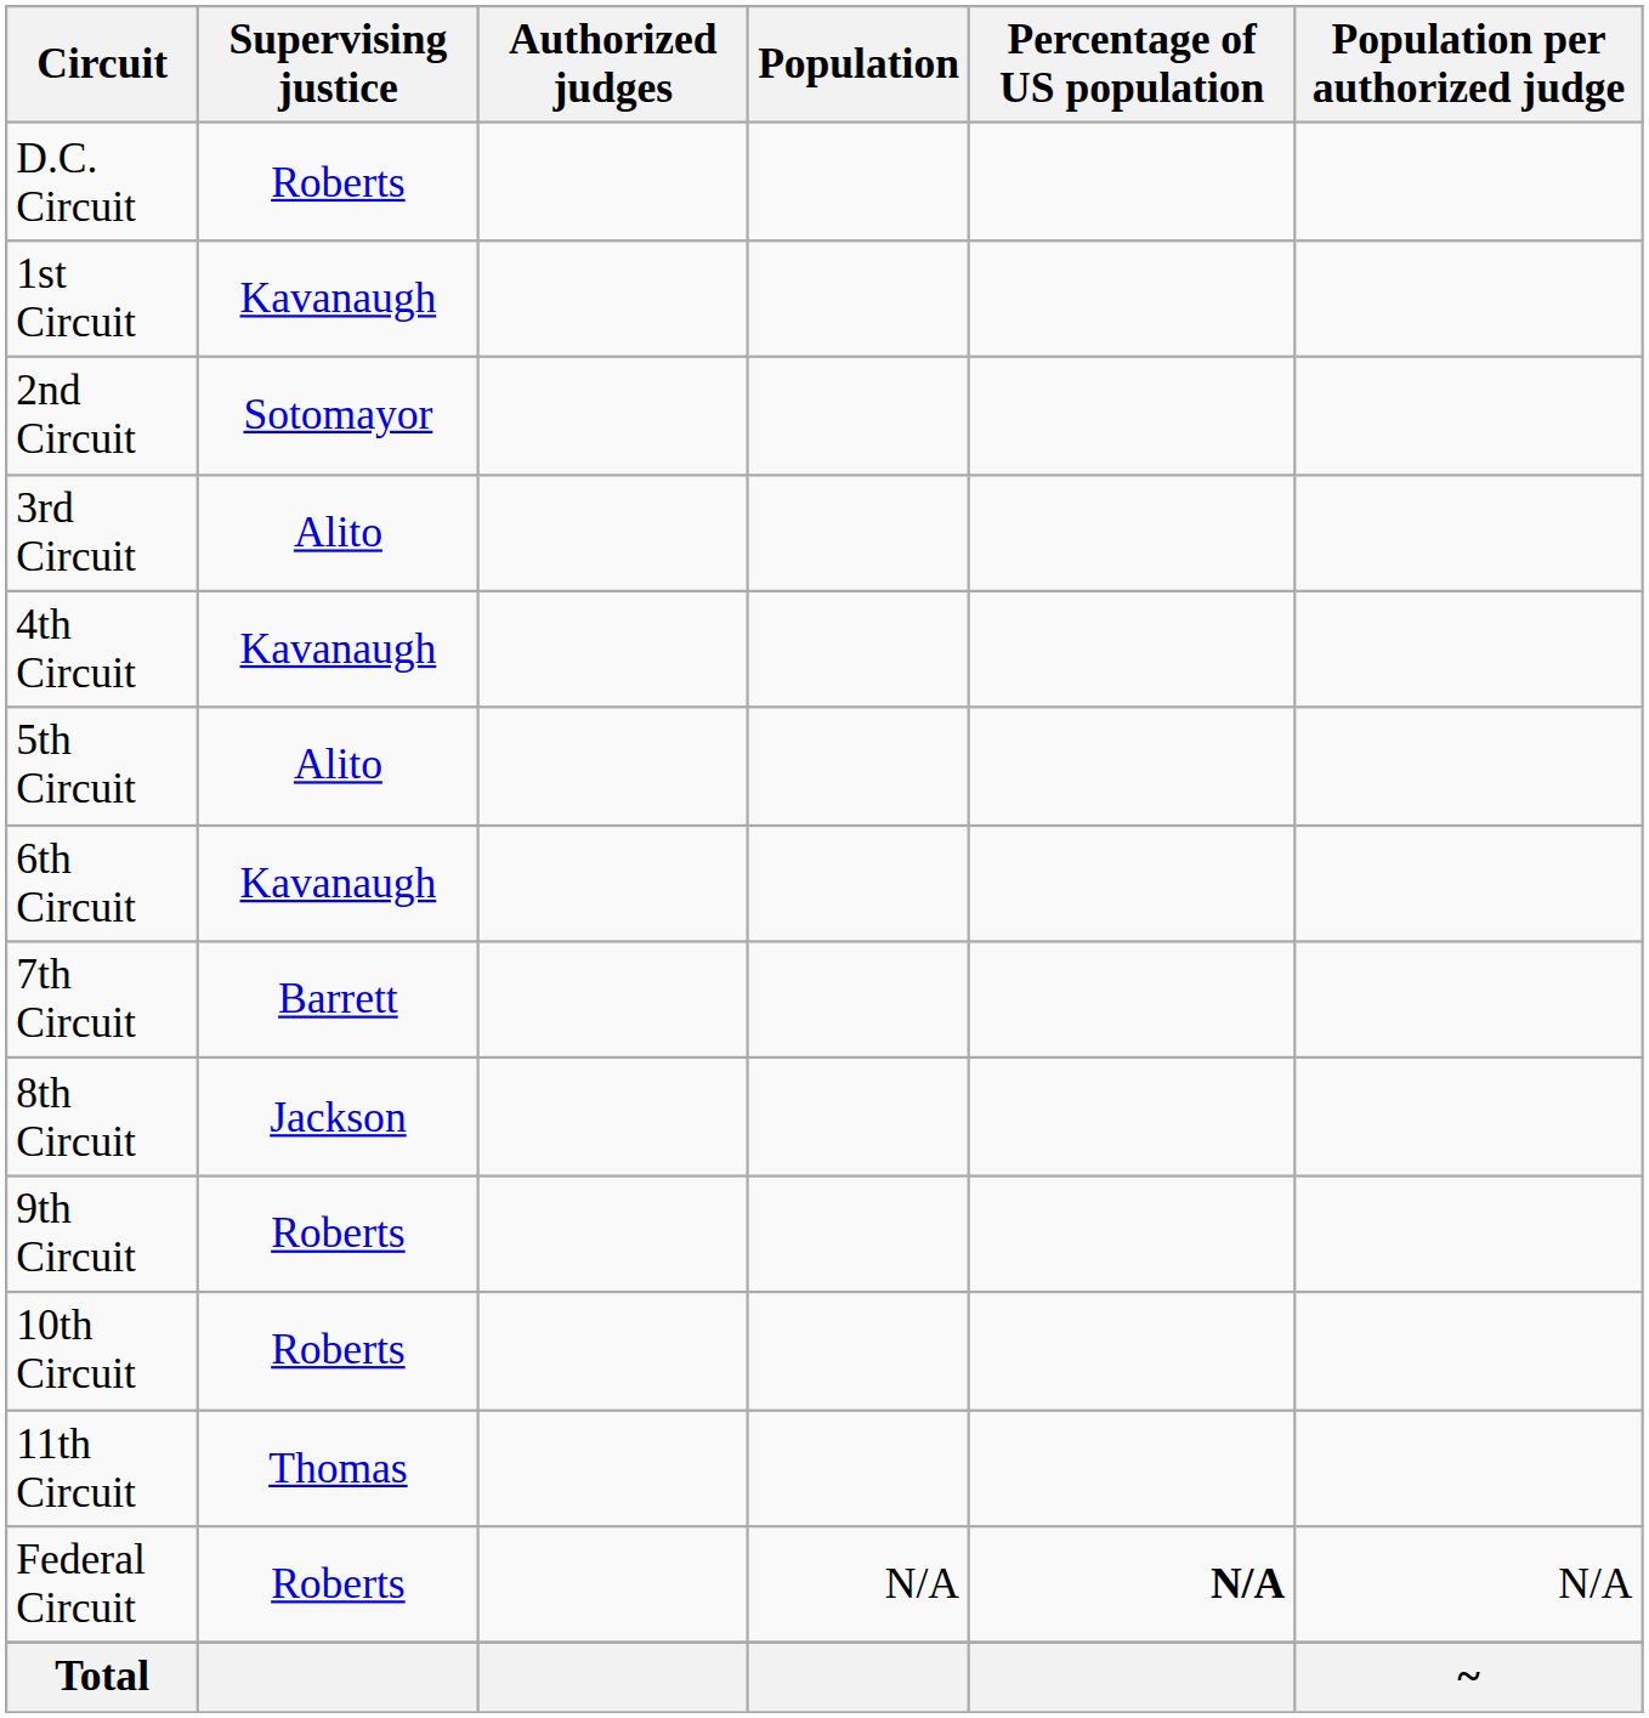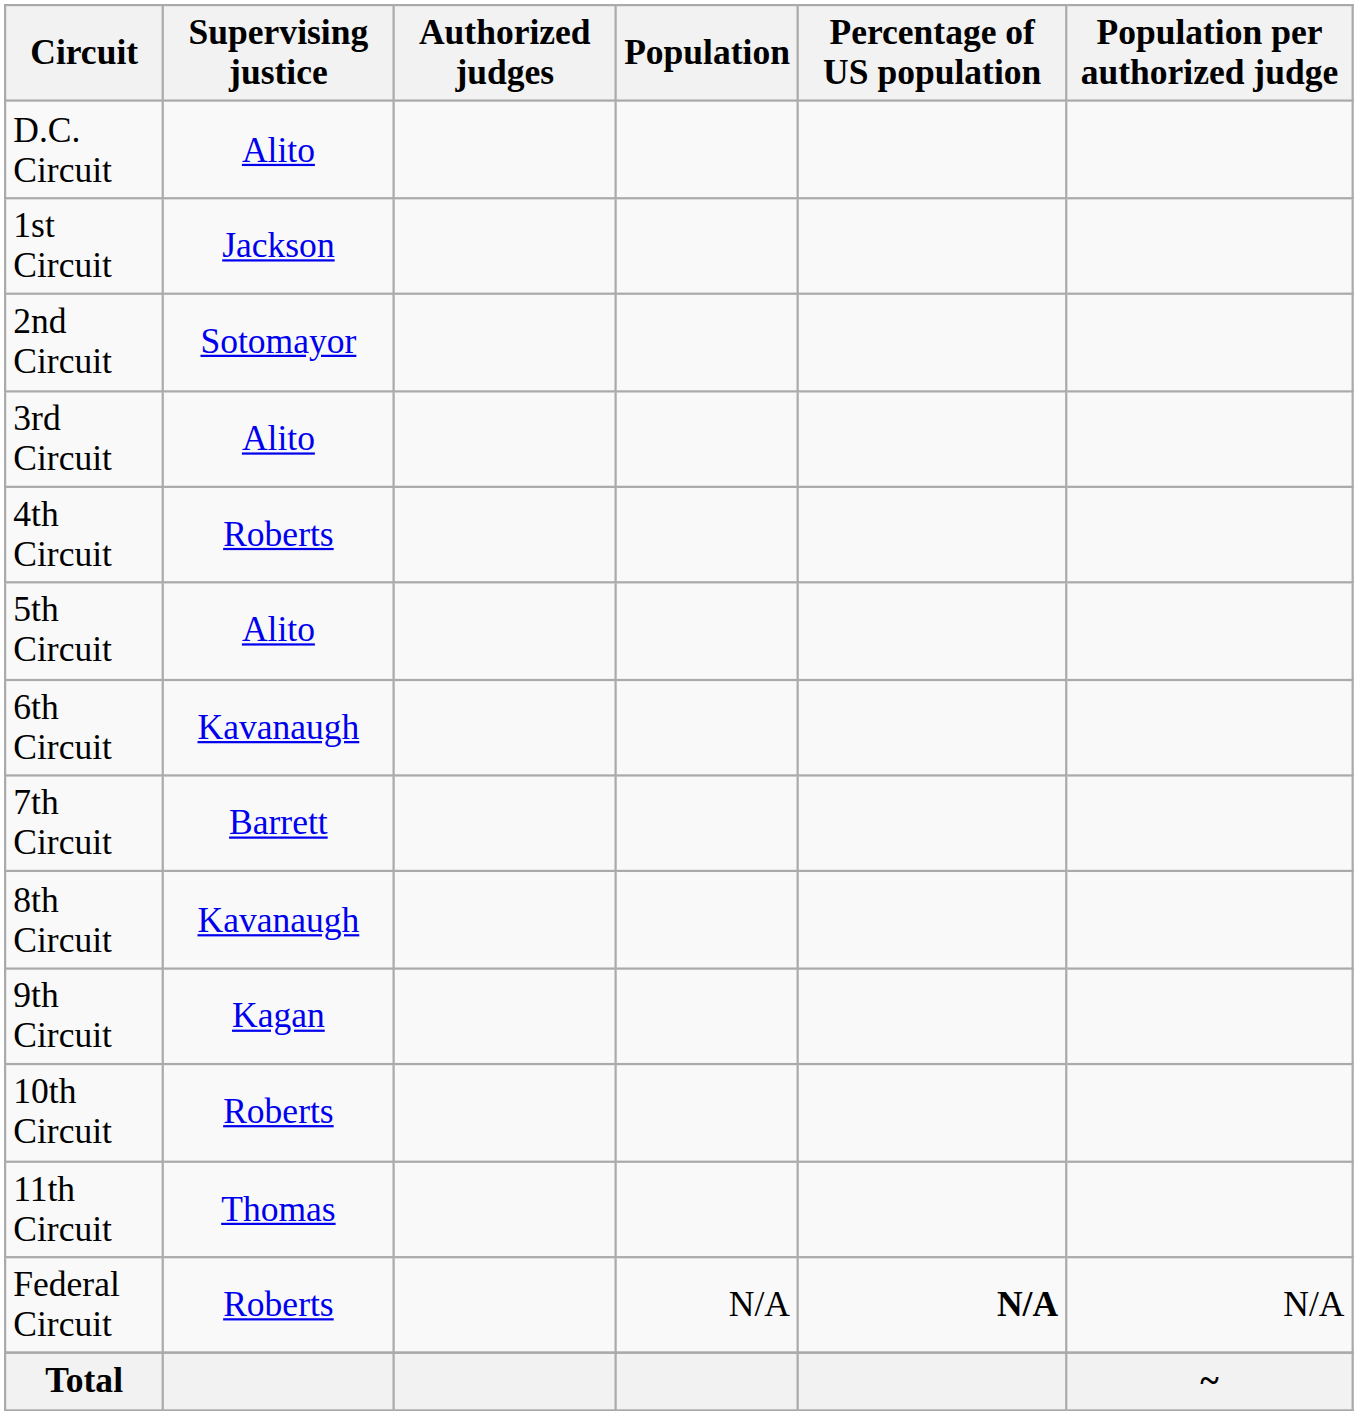 <table class="wikitable sortable" border="1" text-size:50%; text-align:center">
 <tr>
 <th>Circuit</th>
 <th>Supervising justice</th>
 <th>Authorized judges</th>
 <th>Population</th>
 <th>Percentage of US population</th>
 <th>Population per authorized judge</th>
 </tr>
 <tr align="right">
 <td align="left">D.C. Circuit</td>
-<td align="center"><a href='#'>Roberts</a></td>
+<td align="center"><a href='#'>Alito</a></td>
 <td></td>
 <td></td>
 <td></td>
 <td></td>
 </tr>
 <tr align="right">
 <td align="left">1st Circuit</td>
-<td align="center"><a href='#'>Kavanaugh</a></td>
+<td align="center"><a href='#'>Jackson</a></td>
 <td></td>
 <td></td>
 <td></td>
 <td></td>
 </tr>
 <tr align="right">
 <td align="left">2nd Circuit</td>
 <td align="center"><a href='#'>Sotomayor</a></td>
 <td></td>
 <td></td>
 <td></td>
 <td></td>
 </tr>
 <tr align="right">
 <td align="left">3rd Circuit</td>
 <td align="center"><a href='#'>Alito</a></td>
 <td></td>
 <td></td>
 <td></td>
 <td></td>
 </tr>
 <tr align="right">
 <td align="left">4th Circuit</td>
-<td align="center"><a href='#'>Kavanaugh</a></td>
+<td align="center"><a href='#'>Roberts</a></td>
 <td></td>
 <td></td>
 <td></td>
 <td></td>
 </tr>
 <tr align="right">
 <td align="left">5th Circuit</td>
 <td align="center"><a href='#'>Alito</a></td>
 <td></td>
 <td></td>
 <td></td>
 <td></td>
 </tr>
 <tr align="right">
 <td align="left">6th Circuit</td>
 <td align="center"><a href='#'>Kavanaugh</a></td>
 <td></td>
 <td></td>
 <td></td>
 <td></td>
 </tr>
 <tr align="right">
 <td align="left">7th Circuit</td>
 <td align="center"><a href='#'>Barrett</a></td>
 <td></td>
 <td></td>
 <td></td>
 <td></td>
 </tr>
 <tr align="right">
 <td align="left">8th Circuit</td>
-<td align="center"><a href='#'>Jackson</a></td>
+<td align="center"><a href='#'>Kavanaugh</a></td>
 <td></td>
 <td></td>
 <td></td>
 <td></td>
 </tr>
 <tr align="right">
 <td align="left">9th Circuit</td>
-<td align="center"><a href='#'>Roberts</a></td>
+<td align="center"><a href='#'>Kagan</a></td>
 <td></td>
 <td></td>
 <td></td>
 <td></td>
 </tr>
 <tr align="right">
 <td align="left">10th Circuit</td>
 <td align="center"><a href='#'>Roberts</a></td>
 <td></td>
 <td></td>
 <td></td>
 <td></td>
 </tr>
 <tr align="right">
 <td align="left">11th Circuit</td>
 <td align="center"><a href='#'>Thomas</a></td>
 <td></td>
 <td></td>
 <td></td>
 <td></td>
 </tr>
 <tr align="right">
 <td align="left">Federal Circuit</td>
 <td align="center"><a href='#'>Roberts</a></td>
 <td></td>
 <td>N/A</td>
 <td><strong>N/A</strong></td>
 <td>N/A</td>
 </tr>
 <tr>
 </tr>
 <tr>
 <th>Total</th>
 <th align="right"> </th>
 <th align="right"></th>
 <th align="right"></th>
 <th align="right"></th>
 <th align="right">~</th>
 </tr>
 </table>
